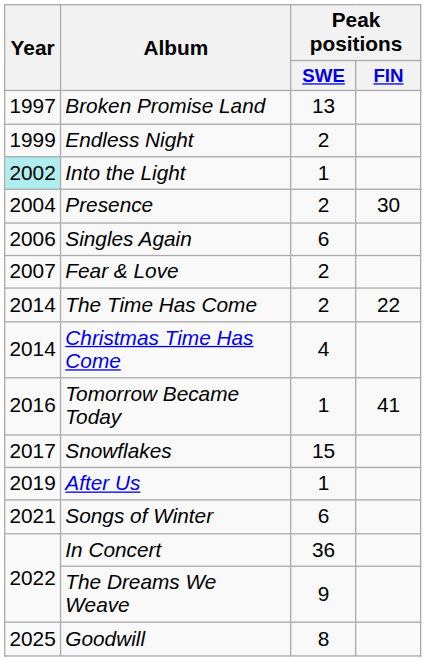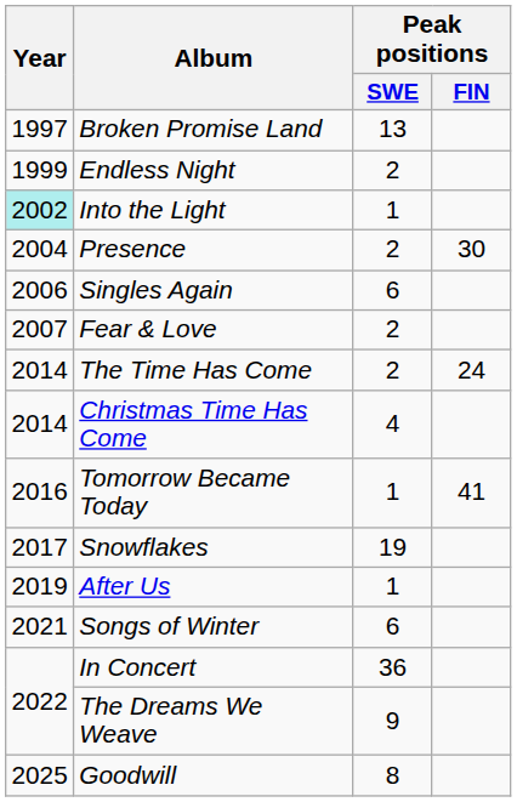 <table class="wikitable">
 <tr>
 <th align="center" rowspan="2" width="10">Year</th>
 <th align="center" rowspan="2" width="170">Album</th>
 <th align="center" colspan="2" width="20">Peak positions</th>
 </tr>
 <tr>
 <th scope="col" style="width:3em;font-size:90%;"><a href='#'>SWE</a><br></th>
 <th scope="col" style="width:3em;font-size:90%;"><a href='#'>FIN</a><br></th>
 </tr>
 <tr>
 <td style="text-align:center;">1997</td>
 <td><em>Broken Promise Land</em></td>
 <td style="text-align:center;">13</td>
 <td style="text-align:center;"></td>
 </tr>
 <tr>
 <td style="text-align:center;">1999</td>
 <td><em>Endless Night</em></td>
 <td style="text-align:center;">2</td>
 <td style="text-align:center;"></td>
 </tr>
 <tr>
 <td style="background: paleturquoise; text-align:center;">2002</td>
 <td><em>Into the Light</em></td>
 <td style="text-align:center;">1</td>
 <td style="text-align:center;"></td>
 </tr>
 <tr>
 <td style="text-align:center;">2004</td>
 <td><em>Presence</em></td>
 <td style="text-align:center;">2</td>
 <td style="text-align:center;">30</td>
 </tr>
 <tr>
 <td style="text-align:center;">2006</td>
 <td><em>Singles Again</em></td>
 <td style="text-align:center;">6</td>
 <td style="text-align:center;"></td>
 </tr>
 <tr>
 <td style="text-align:center;">2007</td>
 <td><em>Fear & Love</em></td>
 <td style="text-align:center;">2</td>
 <td style="text-align:center;"></td>
 </tr>
 <tr>
 <td style="text-align:center;">2014</td>
 <td><em>The Time Has Come</em></td>
 <td style="text-align:center;">2</td>
-<td style="text-align:center;">22</td>
+<td style="text-align:center;">24</td>
 </tr>
 <tr>
 <td style="text-align:center;">2014</td>
 <td><em><a href='#'>Christmas Time Has Come</a></em></td>
 <td style="text-align:center;">4</td>
 <td style="text-align:center;"></td>
 </tr>
 <tr>
 <td style="text-align:center;">2016</td>
 <td><em>Tomorrow Became Today</em></td>
 <td style="text-align:center;">1</td>
 <td style="text-align:center;">41</td>
 </tr>
 <tr>
 <td style="text-align:center;">2017</td>
 <td><em>Snowflakes</em></td>
-<td style="text-align:center;">15</td>
+<td style="text-align:center;">19</td>
 <td style="text-align:center;"></td>
 </tr>
 <tr>
 <td style="text-align:center;">2019</td>
 <td><em><a href='#'>After Us</a></em></td>
 <td style="text-align:center;">1</td>
 <td style="text-align:center;"></td>
 </tr>
 <tr>
 <td>2021</td>
 <td><em>Songs of Winter</em></td>
 <td style="text-align:center;">6</td>
 <td style="text-align:center;"></td>
 </tr>
 <tr>
 <td rowspan="2">2022</td>
 <td><em>In Concert</em></td>
 <td style="text-align:center;">36</td>
 <td style="text-align:center;"></td>
 </tr>
 <tr>
 <td><em>The Dreams We Weave</em></td>
 <td style="text-align:center;">9<br></td>
 <td style="text-align:center;"></td>
 </tr>
 <tr>
 <td>2025</td>
 <td><em>Goodwill</em></td>
 <td style="text-align:center;">8<br></td>
 <td style="text-align:center;"></td>
 </tr>
 </table>
